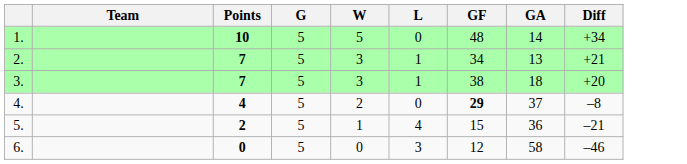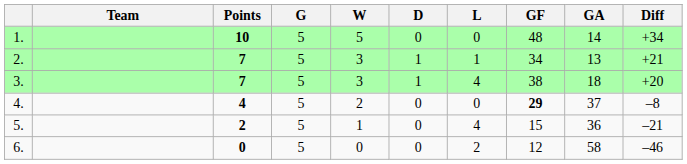 <table class=wikitable style="text-align:center">
 <tr bgcolor="#DCDCDC">
 <th width="25"></th>
 <th width="200">Team</th>
 <th width="60">Points</th>
 <th width="60">G</th>
 <th width="60">W</th>
+<th width="60">D</th>
 <th width="60">L</th>
 <th width="60">GF</th>
 <th width="60">GA</th>
 <th width="60">Diff</th>
 </tr>
 <tr bgcolor=#AAFFAA>
 <td>1.</td>
 <td align=left></td>
 <td><strong>10</strong></td>
 <td>5</td>
 <td>5</td>
 <td>0</td>
+<td>0</td>
 <td>48</td>
 <td>14</td>
 <td>+34</td>
 </tr>
 <tr bgcolor=#AAFFAA>
 <td>2.</td>
 <td align=left></td>
 <td><strong>7</strong></td>
 <td>5</td>
 <td>3</td>
+<td>1</td>
 <td>1</td>
 <td>34</td>
 <td>13</td>
 <td>+21</td>
 </tr>
 <tr bgcolor=#AAFFAA>
 <td>3.</td>
 <td align=left></td>
 <td><strong>7</strong></td>
 <td>5</td>
 <td>3</td>
 <td>1</td>
+<td>4</td>
 <td>38</td>
 <td>18</td>
 <td>+20</td>
 </tr>
 <tr>
 <td>4.</td>
 <td align=left></td>
 <td><strong>4</strong></td>
 <td>5</td>
 <td>2</td>
 <td>0</td>
+<td>0</td>
 <td><strong>29</strong></td>
 <td>37</td>
 <td>–8</td>
 </tr>
 <tr>
 <td>5.</td>
 <td align=left></td>
 <td><strong>2</strong></td>
 <td>5</td>
 <td>1</td>
+<td>0</td>
 <td>4</td>
 <td>15</td>
 <td>36</td>
 <td>–21</td>
 </tr>
 <tr>
 <td>6.</td>
 <td align=left></td>
 <td><strong>0</strong></td>
 <td>5</td>
 <td>0</td>
-<td>3</td>
+<td>0</td>
+<td>2</td>
 <td>12</td>
 <td>58</td>
 <td>–46</td>
 </tr>
 </table>
